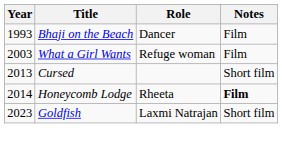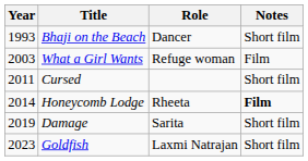 <table class="wikitable">
 <tr>
 <th>Year</th>
 <th>Title</th>
 <th>Role</th>
 <th>Notes</th>
 </tr>
 <tr>
 <td>1993</td>
 <td><em><a href='#'>Bhaji on the Beach</a></em></td>
 <td>Dancer</td>
-<td>Film</td>
+<td>Short film</td>
 </tr>
 <tr>
 <td>2003</td>
 <td><em><a href='#'>What a Girl Wants</a></em></td>
 <td>Refuge woman</td>
 <td>Film</td>
 </tr>
 <tr>
-<td>2013</td>
+<td>2011</td>
 <td><em>Cursed</em></td>
 <td></td>
 <td>Short film</td>
 </tr>
 <tr>
 <td>2014</td>
 <td><em>Honeycomb Lodge</em></td>
 <td>Rheeta</td>
 <td><strong>Film</strong></td>
 </tr>
 <tr>
+<td>2019</td>
+<td><em>Damage</em></td>
+<td>Sarita</td>
+<td>Short film</td>
+</tr>
+<tr>
 <td>2023</td>
 <td><em><a href='#'>Goldfish</a></em></td>
 <td>Laxmi Natrajan</td>
 <td>Short film</td>
 </tr>
 </table>
